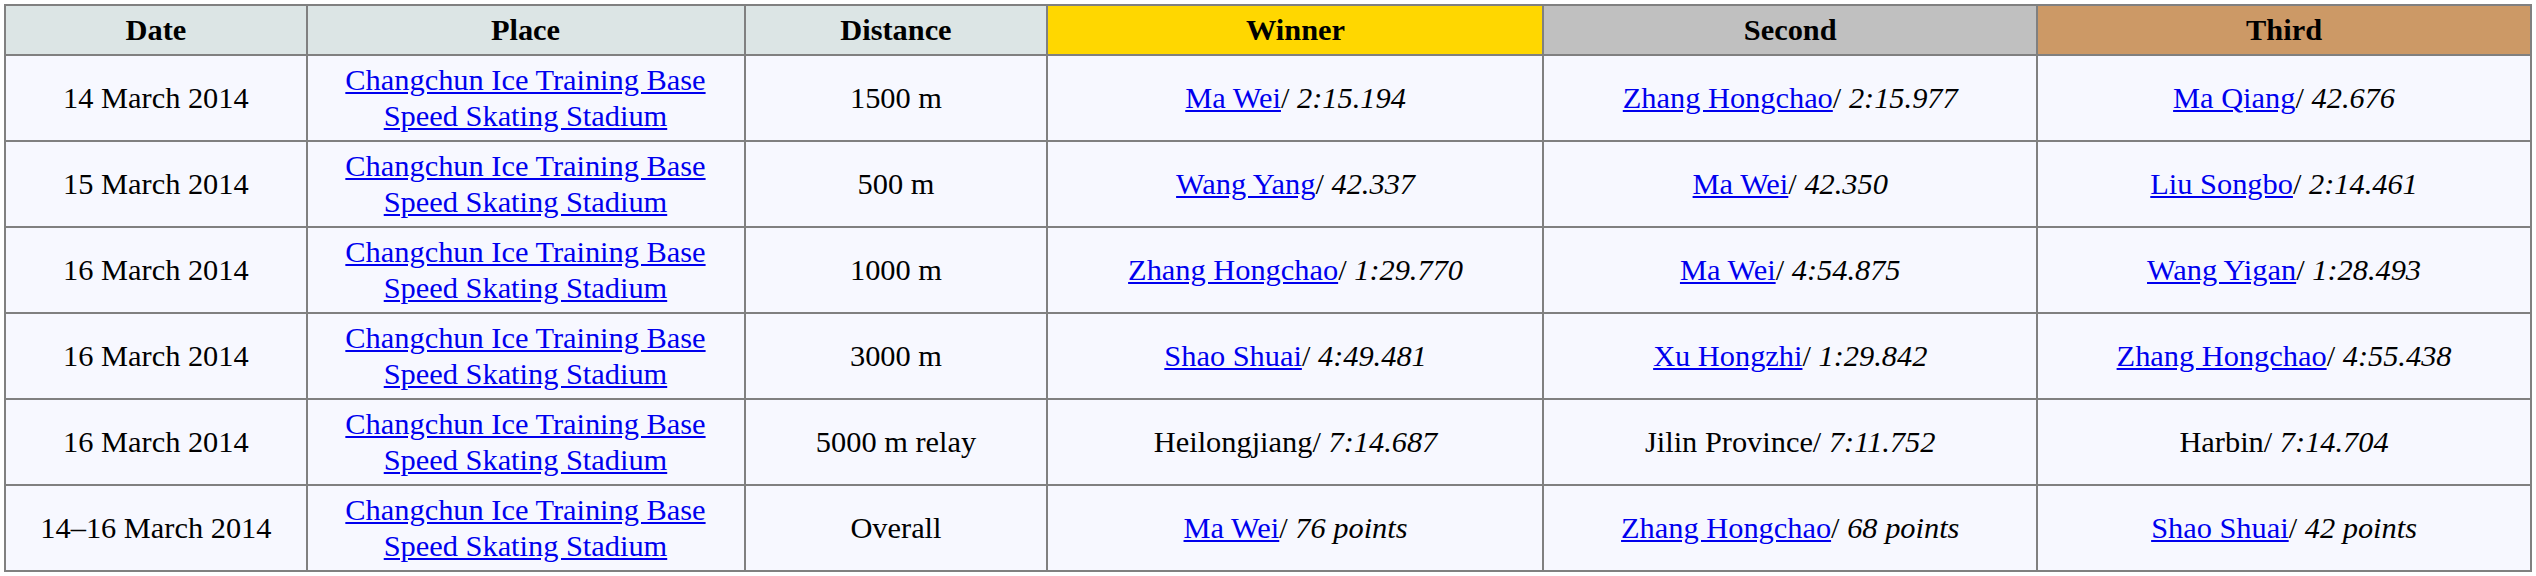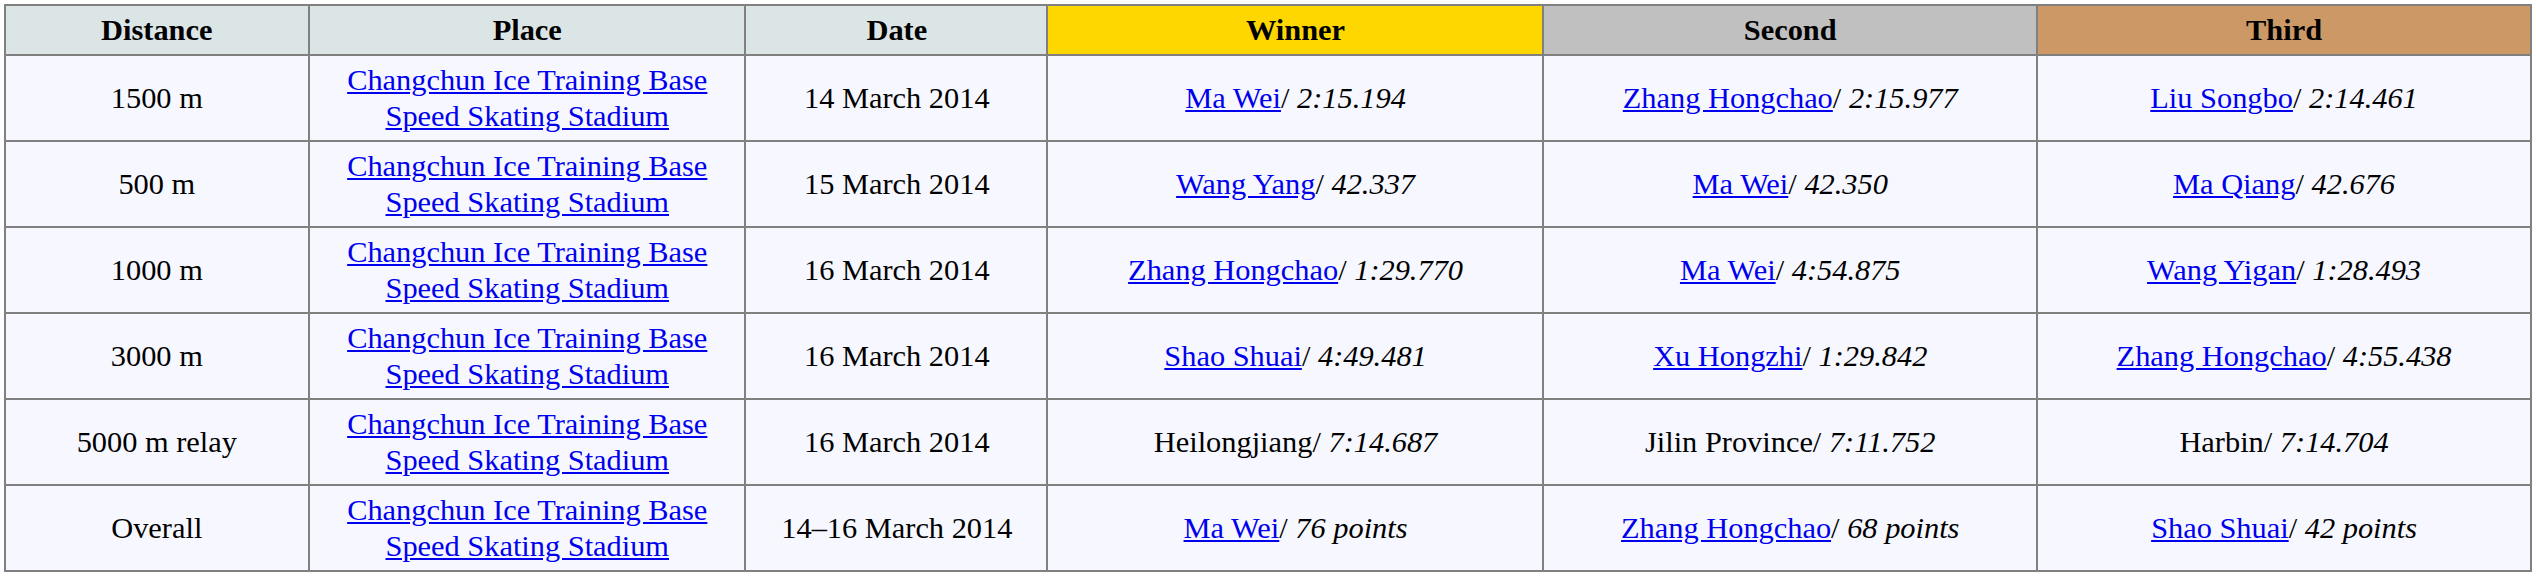 <table bgcolor="#f7f8ff" cellpadding="3" cellspacing="0" border="1" style="font-size: 95%; border: gray solid 1px; border-collapse: collapse;">
 <tr bgcolor="#CCCCCC">
+<td align="center" bgcolor="#DCE5E5" width="150"><strong>Distance</strong></td>
+<td align="center" bgcolor="#DCE5E5" width="220"><strong>Place</strong></td>
 <td align="center" bgcolor="#DCE5E5" width="150"><strong>Date</strong></td>
-<td align="center" bgcolor="#DCE5E5" width="220"><strong>Place</strong></td>
-<td align="center" bgcolor="#DCE5E5" width="150"><strong>Distance</strong></td>
 <td align="center" bgcolor="gold" width="250"><strong>Winner</strong></td>
 <td align="center" bgcolor="silver" width="250"><strong>Second</strong></td>
 <td align="center" bgcolor="CC9966" width="250"><strong>Third</strong></td>
 </tr>
 <tr align="left">
+<td align="center">1500 m</td>
+<td align="center"><a href='#'>Changchun Ice Training Base Speed Skating Stadium</a></td>
 <td align="center">14 March 2014</td>
-<td align="center"><a href='#'>Changchun Ice Training Base Speed Skating Stadium</a></td>
-<td align="center">1500 m</td>
 <td align="center"><a href='#'>Ma Wei</a>/ <em>2:15.194</em></td>
 <td align="center"><a href='#'>Zhang Hongchao</a>/ <em>2:15.977</em></td>
+<td align="center"><a href='#'>Liu Songbo</a>/ <em>2:14.461</em></td>
+</tr>
+<tr align="left">
+<td align="center">500 m</td>
+<td align="center"><a href='#'>Changchun Ice Training Base Speed Skating Stadium</a></td>
+<td align="center">15 March 2014</td>
+<td align="center"><a href='#'>Wang Yang</a>/ <em>42.337</em></td>
+<td align="center"><a href='#'>Ma Wei</a>/ <em>42.350</em></td>
 <td align="center"><a href='#'>Ma Qiang</a>/ <em>42.676</em></td>
 </tr>
 <tr align="left">
-<td align="center">15 March 2014</td>
+<td align="center">1000 m</td>
 <td align="center"><a href='#'>Changchun Ice Training Base Speed Skating Stadium</a></td>
-<td align="center">500 m</td>
-<td align="center"><a href='#'>Wang Yang</a>/ <em>42.337</em></td>
-<td align="center"><a href='#'>Ma Wei</a>/ <em>42.350</em></td>
-<td align="center"><a href='#'>Liu Songbo</a>/ <em>2:14.461</em></td>
-</tr>
-<tr align="left">
 <td align="center">16 March 2014</td>
-<td align="center"><a href='#'>Changchun Ice Training Base Speed Skating Stadium</a></td>
-<td align="center">1000 m</td>
 <td align="center"><a href='#'>Zhang Hongchao</a>/ <em>1:29.770</em></td>
 <td align="center"><a href='#'>Ma Wei</a>/ <em>4:54.875</em></td>
 <td align="center"><a href='#'>Wang Yigan</a>/ <em>1:28.493</em></td>
 </tr>
 <tr align="left">
+<td align="center">3000 m</td>
+<td align="center"><a href='#'>Changchun Ice Training Base Speed Skating Stadium</a></td>
 <td align="center">16 March 2014</td>
-<td align="center"><a href='#'>Changchun Ice Training Base Speed Skating Stadium</a></td>
-<td align="center">3000 m</td>
 <td align="center"><a href='#'>Shao Shuai</a>/ <em>4:49.481</em></td>
 <td align="center"><a href='#'>Xu Hongzhi</a>/ <em>1:29.842</em></td>
 <td align="center"><a href='#'>Zhang Hongchao</a>/ <em>4:55.438</em></td>
 </tr>
 <tr align="left">
+<td align="center">5000 m relay</td>
+<td align="center"><a href='#'>Changchun Ice Training Base Speed Skating Stadium</a></td>
 <td align="center">16 March 2014</td>
-<td align="center"><a href='#'>Changchun Ice Training Base Speed Skating Stadium</a></td>
-<td align="center">5000 m relay</td>
 <td align="center">Heilongjiang/ <em>7:14.687</em></td>
 <td align="center">Jilin Province/ <em>7:11.752</em></td>
 <td align="center">Harbin/ <em>7:14.704</em></td>
 </tr>
 <tr align="left">
+<td align="center">Overall</td>
+<td align="center"><a href='#'>Changchun Ice Training Base Speed Skating Stadium</a></td>
 <td align="center">14–16 March 2014</td>
-<td align="center"><a href='#'>Changchun Ice Training Base Speed Skating Stadium</a></td>
-<td align="center">Overall</td>
 <td align="center"><a href='#'>Ma Wei</a>/ <em>76 points</em></td>
 <td align="center"><a href='#'>Zhang Hongchao</a>/ <em>68 points</em></td>
 <td align="center"><a href='#'>Shao Shuai</a>/ <em>42 points</em></td>
 </tr>
 </table>
